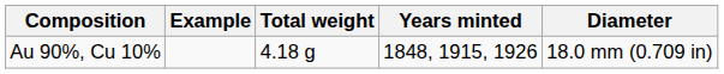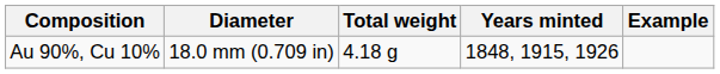 <table class="wikitable">
 <tr>
 <th>Composition</th>
-<th>Example</th>
+<th>Diameter</th>
 <th>Total weight</th>
 <th>Years minted</th>
-<th>Diameter</th>
+<th>Example</th>
 </tr>
 <tr>
 <td>Au 90%, Cu 10%</td>
-<td></td>
+<td>18.0 mm (0.709 in)</td>
 <td>4.18 g</td>
 <td>1848, 1915, 1926</td>
-<td>18.0 mm (0.709 in)</td>
+<td></td>
 </tr>
 </table>
